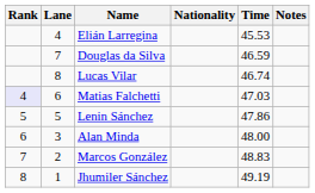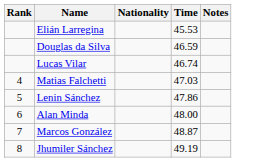 <table class="wikitable sortable" style="text-align:center">
 <tr>
 <th>Rank</th>
-<th>Lane</th>
 <th>Name</th>
 <th>Nationality</th>
 <th>Time</th>
 <th>Notes</th>
 </tr>
 <tr>
 <td></td>
-<td>4</td>
 <td align=left><a href='#'>Elián Larregina</a></td>
 <td align=left></td>
 <td>45.53</td>
 <td></td>
 </tr>
 <tr>
 <td></td>
-<td>7</td>
 <td align=left><a href='#'>Douglas da Silva</a></td>
 <td align=left></td>
 <td>46.59</td>
 <td></td>
 </tr>
 <tr>
 <td></td>
-<td>8</td>
 <td align=left><a href='#'>Lucas Vilar</a></td>
 <td align=left></td>
 <td>46.74</td>
 <td></td>
 </tr>
 <tr>
-<td style="background: lavender;">4</td>
-<td>6</td>
+<td>4</td>
 <td align=left><a href='#'>Matias Falchetti</a></td>
 <td align=left></td>
 <td>47.03</td>
 <td></td>
 </tr>
 <tr>
-<td>5</td>
 <td>5</td>
 <td align=left><a href='#'>Lenin Sánchez</a></td>
 <td align=left></td>
 <td>47.86</td>
 <td></td>
 </tr>
 <tr>
 <td>6</td>
-<td>3</td>
 <td align=left><a href='#'>Alan Minda</a></td>
 <td align=left></td>
 <td>48.00</td>
 <td></td>
 </tr>
 <tr>
 <td>7</td>
-<td>2</td>
 <td align=left><a href='#'>Marcos González</a></td>
 <td align=left></td>
-<td>48.83</td>
+<td>48.87</td>
 <td></td>
 </tr>
 <tr>
 <td>8</td>
-<td>1</td>
 <td align=left><a href='#'>Jhumiler Sánchez</a></td>
 <td align=left></td>
 <td>49.19</td>
 <td></td>
 </tr>
 </table>
